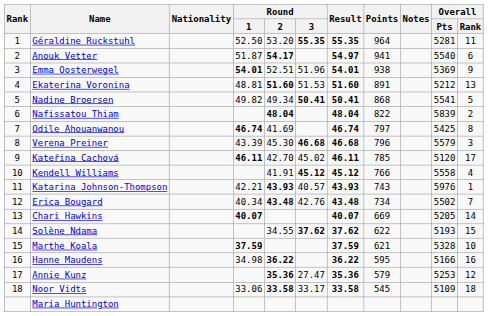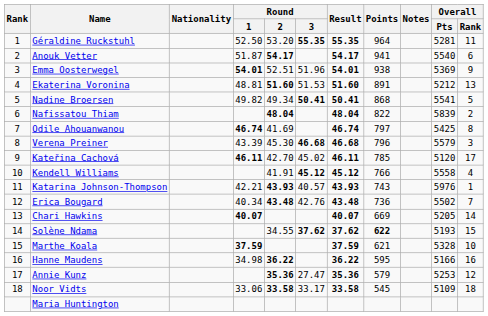 <table class="wikitable sortable" style="text-align:center">
 <tr>
 <th rowspan=2>Rank</th>
 <th rowspan=2>Name</th>
 <th rowspan=2>Nationality</th>
 <th colspan=3>Round</th>
 <th rowspan=2 data-sort-type="number">Result</th>
 <th rowspan=2>Points</th>
 <th rowspan=2>Notes</th>
 <th colspan=2>Overall</th>
 </tr>
 <tr>
 <th data-sort-type="number">1</th>
 <th data-sort-type="number">2</th>
 <th data-sort-type="number">3</th>
 <th>Pts</th>
 <th>Rank</th>
 </tr>
 <tr>
 <td>1</td>
 <td align=left><a href='#'>Géraldine Ruckstuhl</a></td>
 <td align=left></td>
 <td>52.50</td>
 <td>53.20</td>
 <td><strong>55.35</strong></td>
 <td><strong>55.35</strong></td>
 <td>964</td>
 <td></td>
 <td>5281</td>
 <td>11</td>
 </tr>
 <tr>
 <td>2</td>
 <td align=left><a href='#'>Anouk Vetter</a></td>
 <td align=left></td>
 <td>51.87</td>
 <td><strong>54.17</strong></td>
 <td></td>
-<td><strong>54.97</strong></td>
+<td><strong>54.17</strong></td>
 <td>941</td>
 <td></td>
 <td>5540</td>
 <td>6</td>
 </tr>
 <tr>
 <td>3</td>
 <td align=left><a href='#'>Emma Oosterwegel</a></td>
 <td align=left></td>
 <td><strong>54.01</strong></td>
 <td>52.51</td>
 <td>51.96</td>
 <td><strong>54.01</strong></td>
 <td>938</td>
 <td></td>
 <td>5369</td>
 <td>9</td>
 </tr>
 <tr>
 <td>4</td>
 <td align=left><a href='#'>Ekaterina Voronina</a></td>
 <td align=left></td>
 <td>48.81</td>
 <td><strong>51.60</strong></td>
 <td>51.53</td>
 <td><strong>51.60</strong></td>
 <td>891</td>
 <td></td>
 <td>5212</td>
 <td>13</td>
 </tr>
 <tr>
 <td>5</td>
 <td align=left><a href='#'>Nadine Broersen</a></td>
 <td align=left></td>
 <td>49.82</td>
 <td>49.34</td>
 <td><strong>50.41</strong></td>
 <td><strong>50.41</strong></td>
 <td>868</td>
 <td></td>
 <td>5541</td>
 <td>5</td>
 </tr>
 <tr>
 <td>6</td>
 <td align=left><a href='#'>Nafissatou Thiam</a></td>
 <td align=left></td>
 <td></td>
 <td><strong>48.04</strong></td>
 <td></td>
 <td><strong>48.04</strong></td>
 <td>822</td>
 <td></td>
 <td>5839</td>
 <td>2</td>
 </tr>
 <tr>
 <td>7</td>
 <td align=left><a href='#'>Odile Ahouanwanou</a></td>
 <td align=left></td>
 <td><strong>46.74</strong></td>
 <td>41.69</td>
 <td></td>
 <td><strong>46.74</strong></td>
 <td>797</td>
 <td></td>
 <td>5425</td>
 <td>8</td>
 </tr>
 <tr>
 <td>8</td>
 <td align=left><a href='#'>Verena Preiner</a></td>
 <td align=left></td>
 <td>43.39</td>
 <td>45.30</td>
 <td><strong>46.68</strong></td>
 <td><strong>46.68</strong></td>
 <td>796</td>
 <td></td>
 <td>5579</td>
 <td>3</td>
 </tr>
 <tr>
 <td>9</td>
 <td align=left><a href='#'>Kateřina Cachová</a></td>
 <td align=left></td>
 <td><strong>46.11</strong></td>
 <td>42.70</td>
 <td>45.02</td>
 <td><strong>46.11</strong></td>
 <td>785</td>
 <td></td>
 <td>5120</td>
 <td>17</td>
 </tr>
 <tr>
 <td>10</td>
 <td align=left><a href='#'>Kendell Williams</a></td>
 <td align=left></td>
 <td></td>
 <td>41.91</td>
 <td><strong>45.12</strong></td>
 <td><strong>45.12</strong></td>
 <td>766</td>
 <td></td>
 <td>5558</td>
 <td>4</td>
 </tr>
 <tr>
 <td>11</td>
 <td align=left><a href='#'>Katarina Johnson-Thompson</a></td>
 <td align=left></td>
 <td>42.21</td>
 <td><strong>43.93</strong></td>
 <td>40.57</td>
 <td><strong>43.93</strong></td>
 <td>743</td>
 <td></td>
 <td>5976</td>
 <td>1</td>
 </tr>
 <tr>
 <td>12</td>
 <td align=left><a href='#'>Erica Bougard</a></td>
 <td align=left></td>
 <td>40.34</td>
 <td><strong>43.48</strong></td>
 <td>42.76</td>
 <td><strong>43.48</strong></td>
-<td>734</td>
+<td>736</td>
 <td></td>
 <td>5502</td>
 <td>7</td>
 </tr>
 <tr>
 <td>13</td>
 <td align=left><a href='#'>Chari Hawkins</a></td>
 <td align=left></td>
 <td><strong>40.07</strong></td>
 <td></td>
 <td></td>
 <td><strong>40.07</strong></td>
 <td>669</td>
 <td></td>
 <td>5205</td>
 <td>14</td>
 </tr>
 <tr>
 <td>14</td>
 <td align=left><a href='#'>Solène Ndama</a></td>
 <td align=left></td>
 <td></td>
 <td>34.55</td>
 <td><strong>37.62</strong></td>
 <td><strong>37.62</strong></td>
-<td>622</td>
+<td><strong>622</strong></td>
 <td></td>
 <td>5193</td>
 <td>15</td>
 </tr>
 <tr>
 <td>15</td>
 <td align=left><a href='#'>Marthe Koala</a></td>
 <td align=left></td>
 <td><strong>37.59</strong></td>
 <td></td>
 <td></td>
 <td><strong>37.59</strong></td>
 <td>621</td>
 <td></td>
 <td>5328</td>
 <td>10</td>
 </tr>
 <tr>
 <td>16</td>
 <td align=left><a href='#'>Hanne Maudens</a></td>
 <td align=left></td>
 <td>34.98</td>
 <td><strong>36.22</strong></td>
 <td></td>
 <td><strong>36.22</strong></td>
 <td>595</td>
 <td></td>
 <td>5166</td>
 <td>16</td>
 </tr>
 <tr>
 <td>17</td>
 <td align=left><a href='#'>Annie Kunz</a></td>
 <td align=left></td>
 <td></td>
 <td><strong>35.36</strong></td>
 <td>27.47</td>
 <td><strong>35.36</strong></td>
 <td>579</td>
 <td></td>
 <td>5253</td>
 <td>12</td>
 </tr>
 <tr>
 <td>18</td>
 <td align=left><a href='#'>Noor Vidts</a></td>
 <td align=left></td>
 <td>33.06</td>
 <td><strong>33.58</strong></td>
 <td>33.17</td>
 <td><strong>33.58</strong></td>
 <td>545</td>
 <td></td>
 <td>5109</td>
 <td>18</td>
 </tr>
 <tr>
 <td></td>
 <td align=left><a href='#'>Maria Huntington</a></td>
 <td align=left></td>
 <td></td>
 <td></td>
 <td></td>
 <td></td>
 <td></td>
 <td></td>
 <td></td>
 <td></td>
 </tr>
 </table>
